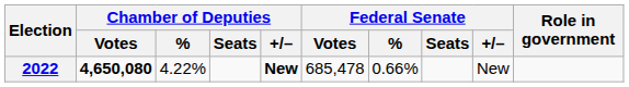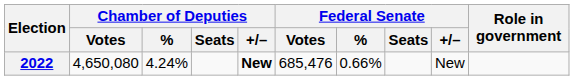 <table class=wikitable style=text-align:center>
 <tr>
 <th rowspan="2">Election</th>
 <th colspan="4"><a href='#'>Chamber of Deputies</a></th>
 <th colspan="4"><a href='#'>Federal Senate</a></th>
 <th rowspan="2"><strong>Role in government</strong></th>
 </tr>
 <tr>
 <th><strong>Votes</strong></th>
 <th><strong>%</strong></th>
 <th><strong>Seats</strong></th>
 <th>+/–</th>
 <th><strong>Votes</strong></th>
 <th><strong>%</strong></th>
 <th><strong>Seats</strong></th>
 <th>+/–</th>
 </tr>
 <tr>
 <th><a href='#'>2022</a></th>
-<td align="center"><strong>4,650,080</strong></td>
-<td align="center">4.22%</td>
+<td align="center">4,650,080</td>
+<td align="center">4.24%</td>
 <td style="text-align:center;"></td>
 <td><strong>New</strong></td>
-<td align="center">685,478</td>
+<td align="center">685,476</td>
 <td align="center">0.66%</td>
 <td style="text-align:center;"></td>
 <td>New</td>
 <td></td>
 </tr>
 </table>
